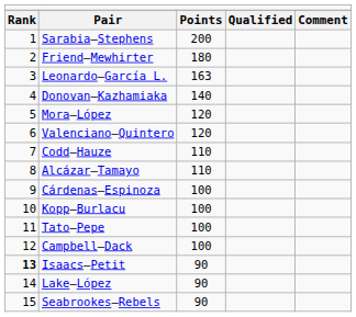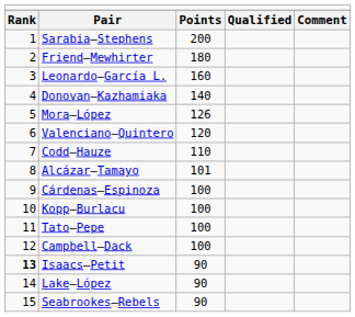 <table class="wikitable">
 <tr>
 <td colspan=5 align="center"></td>
 </tr>
 <tr>
 </tr>
 <tr style="font-size:10pt;font-weight:bold">
 <th>Rank</th>
 <th>Pair</th>
 <th>Points</th>
 <th>Qualified</th>
 <th>Comment</th>
 </tr>
 <tr>
 <td align=right>1</td>
 <td> <a href='#'>Sarabia</a>–<a href='#'>Stephens</a></td>
 <td align=center>200</td>
 <td></td>
 <td></td>
 </tr>
 <tr>
 <td align=right>2</td>
 <td> <a href='#'>Friend</a>–<a href='#'>Mewhirter</a></td>
 <td align=center>180</td>
 <td></td>
 <td></td>
 </tr>
 <tr>
 <td align=right>3</td>
 <td> <a href='#'>Leonardo</a>–<a href='#'>García L.</a></td>
-<td align=center>163</td>
+<td align=center>160</td>
 <td></td>
 <td></td>
 </tr>
 <tr>
 <td align=right>4</td>
 <td> <a href='#'>Donovan</a>–<a href='#'>Kazhamiaka</a></td>
 <td align=center>140</td>
 <td></td>
 <td></td>
 </tr>
 <tr>
 <td align=right>5</td>
 <td> <a href='#'>Mora</a>–<a href='#'>López</a></td>
-<td align=center>120</td>
+<td align=center>126</td>
 <td></td>
 <td></td>
 </tr>
 <tr>
 <td align=right>6</td>
 <td> <a href='#'>Valenciano</a>–<a href='#'>Quintero</a></td>
 <td align=center>120</td>
 <td></td>
 <td></td>
 </tr>
 <tr>
 <td align=right>7</td>
 <td> <a href='#'>Codd</a>–<a href='#'>Hauze</a></td>
 <td align=center>110</td>
 <td></td>
 <td></td>
 </tr>
 <tr>
 <td align=right>8</td>
 <td> <a href='#'>Alcázar</a>–<a href='#'>Tamayo</a></td>
-<td align=center>110</td>
+<td align=center>101</td>
 <td></td>
 <td></td>
 </tr>
 <tr>
 <td align=right>9</td>
 <td> <a href='#'>Cárdenas</a>–<a href='#'>Espinoza</a></td>
 <td align=center>100</td>
 <td></td>
 <td></td>
 </tr>
 <tr>
 <td align=right>10</td>
 <td> <a href='#'>Kopp</a>–<a href='#'>Burlacu</a></td>
 <td align=center>100</td>
 <td></td>
 <td></td>
 </tr>
 <tr>
 <td align=right>11</td>
 <td> <a href='#'>Tato</a>–<a href='#'>Pepe</a></td>
 <td align=center>100</td>
 <td></td>
 <td></td>
 </tr>
 <tr>
 <td align=right>12</td>
 <td> <a href='#'>Campbell</a>–<a href='#'>Dack</a></td>
 <td align=center>100</td>
 <td></td>
 <td></td>
 </tr>
 <tr>
 <td align=right><strong>13</strong></td>
 <td> <a href='#'>Isaacs</a>–<a href='#'>Petit</a></td>
 <td align=center>90</td>
 <td></td>
 <td></td>
 </tr>
 <tr>
 <td align=right>14</td>
 <td> <a href='#'>Lake</a>–<a href='#'>López</a></td>
 <td align=center>90</td>
 <td></td>
 <td></td>
 </tr>
 <tr>
 <td align=right>15</td>
 <td> <a href='#'>Seabrookes</a>–<a href='#'>Rebels</a></td>
 <td align=center>90</td>
 <td></td>
 <td></td>
 </tr>
 </table>
